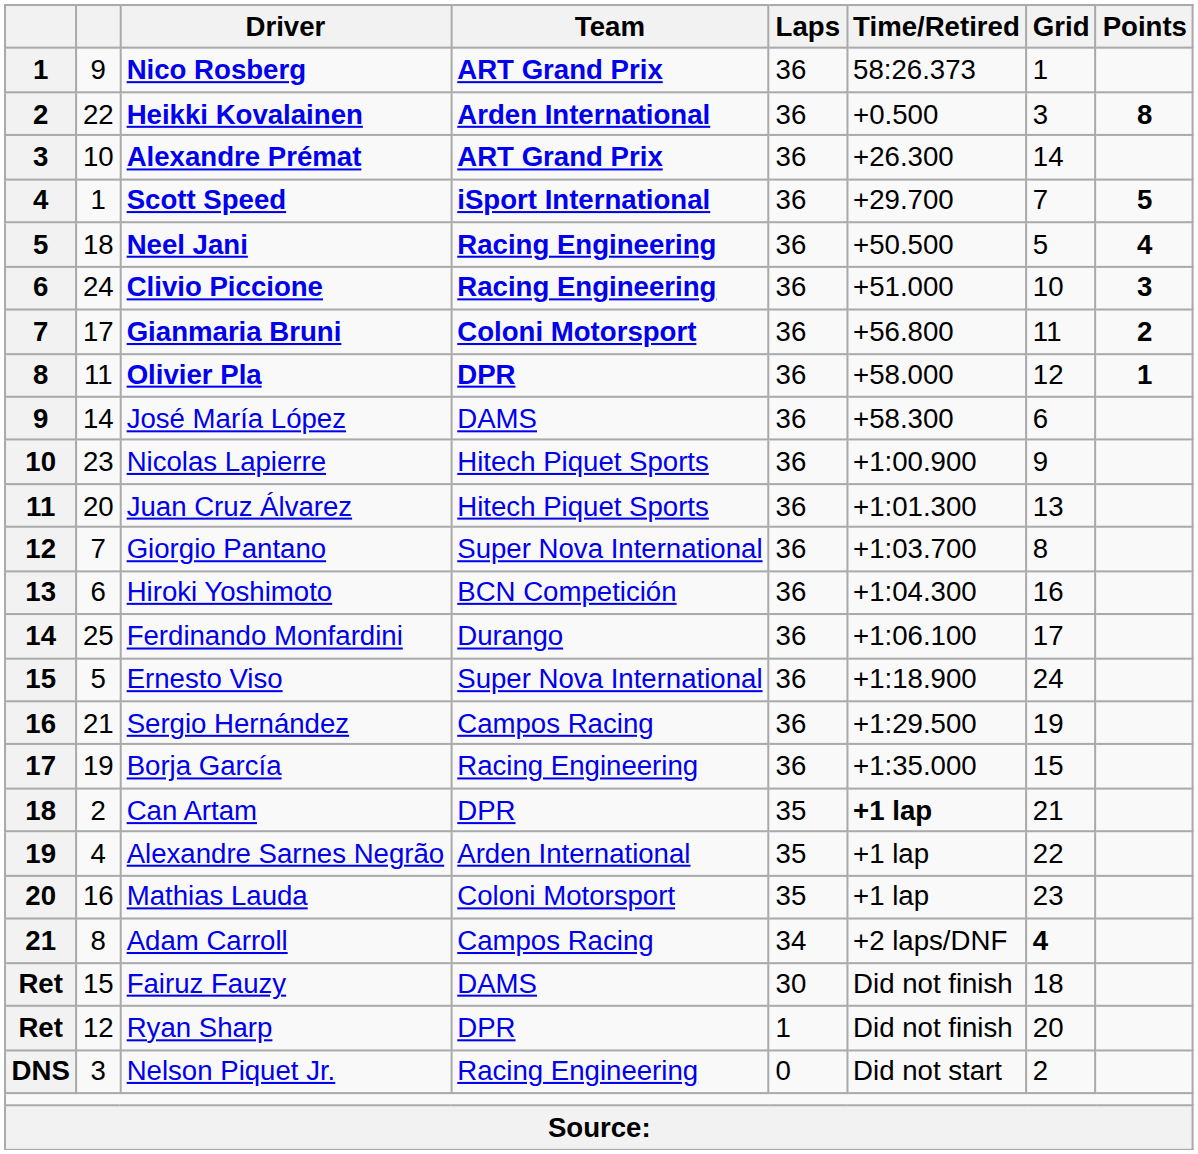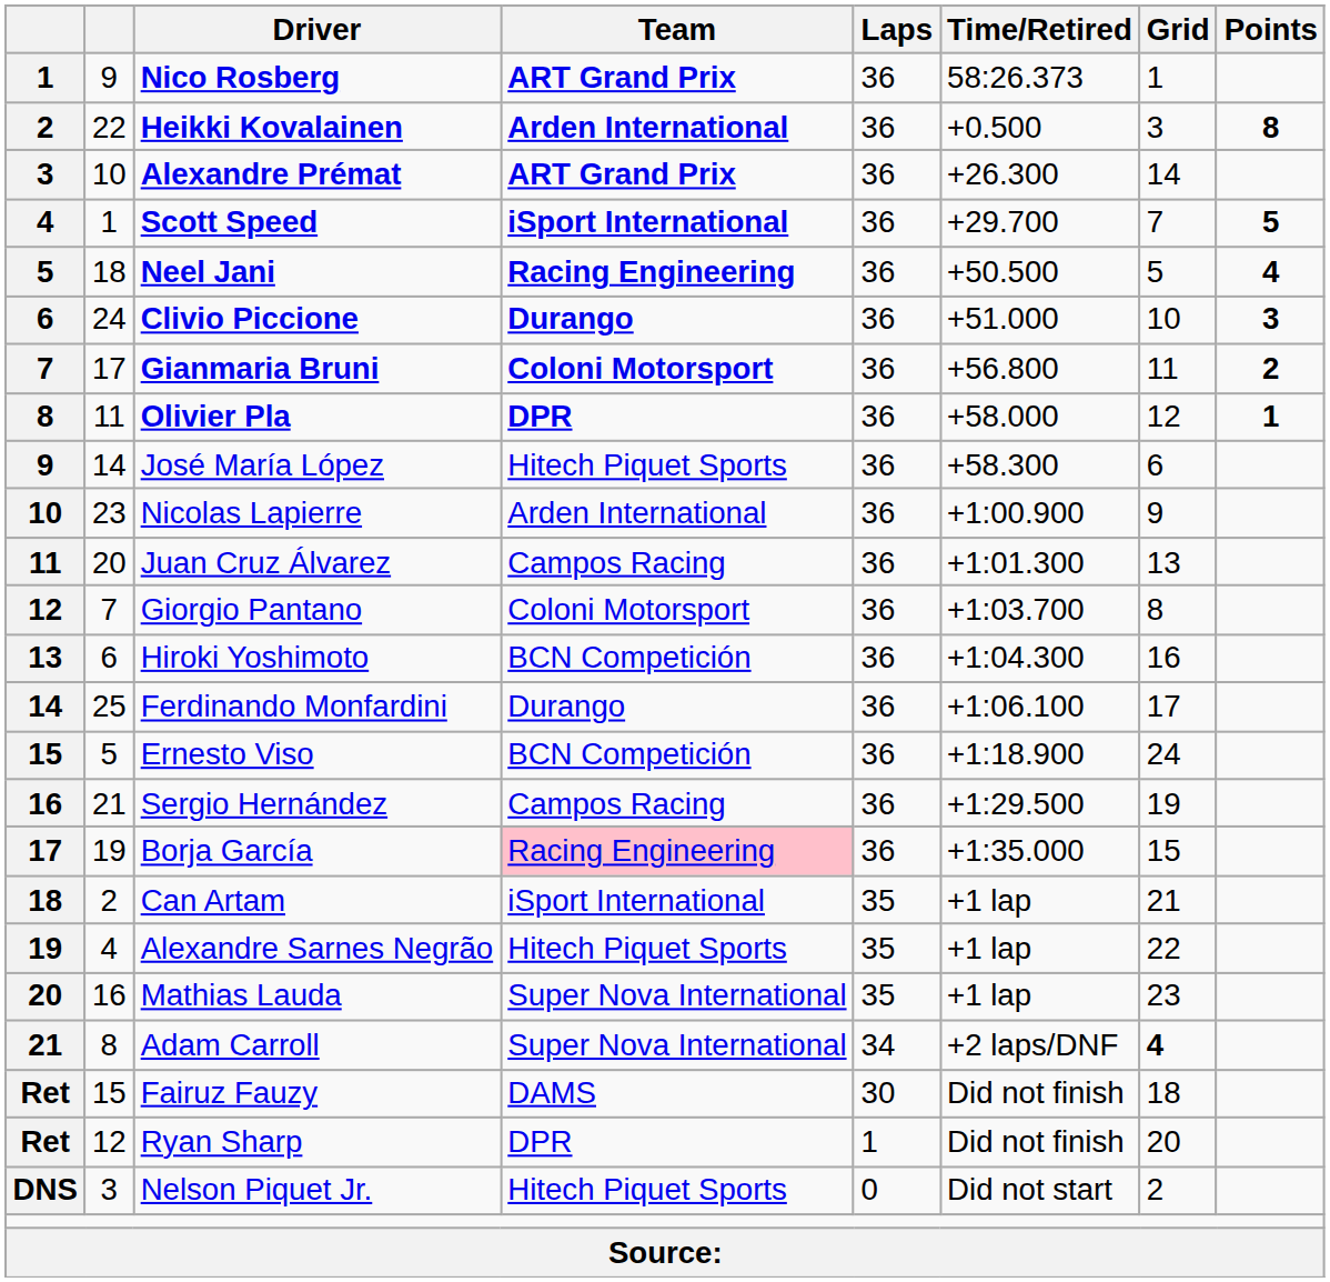 <table class="wikitable" style="font-size:85%">
 <tr>
 <th></th>
 <th></th>
 <th>Driver</th>
 <th>Team</th>
 <th>Laps</th>
 <th>Time/Retired</th>
 <th>Grid</th>
 <th>Points</th>
 </tr>
 <tr>
 <th>1</th>
 <td align="center">9</td>
 <td> <strong><a href='#'>Nico Rosberg</a></strong></td>
 <td><strong><a href='#'>ART Grand Prix</a></strong></td>
 <td>36</td>
 <td>58:26.373</td>
 <td>1</td>
 <td align="center"><strong></strong></td>
 </tr>
 <tr>
 <th>2</th>
 <td align="center">22</td>
 <td> <strong><a href='#'>Heikki Kovalainen</a></strong></td>
 <td><strong><a href='#'>Arden International</a></strong></td>
 <td>36</td>
 <td>+0.500</td>
 <td>3</td>
 <td align="center"><strong>8</strong></td>
 </tr>
 <tr>
 <th>3</th>
 <td align="center">10</td>
 <td> <strong><a href='#'>Alexandre Prémat</a></strong></td>
 <td><strong><a href='#'>ART Grand Prix</a></strong></td>
 <td>36</td>
 <td>+26.300</td>
 <td>14</td>
 <td align="center"><strong></strong></td>
 </tr>
 <tr>
 <th>4</th>
 <td align="center">1</td>
 <td> <strong><a href='#'>Scott Speed</a></strong></td>
 <td><strong><a href='#'>iSport International</a></strong></td>
 <td>36</td>
 <td>+29.700</td>
 <td>7</td>
 <td align="center"><strong>5</strong></td>
 </tr>
 <tr>
 <th>5</th>
 <td align="center">18</td>
 <td> <strong><a href='#'>Neel Jani</a></strong></td>
 <td><strong><a href='#'>Racing Engineering</a></strong></td>
 <td>36</td>
 <td>+50.500</td>
 <td>5</td>
 <td align="center"><strong>4</strong></td>
 </tr>
 <tr>
 <th>6</th>
 <td align="center">24</td>
 <td> <strong><a href='#'>Clivio Piccione</a></strong></td>
-<td><strong><a href='#'>Racing Engineering</a></strong></td>
+<td><strong><a href='#'>Durango</a></strong></td>
 <td>36</td>
 <td>+51.000</td>
 <td>10</td>
 <td align="center"><strong>3</strong></td>
 </tr>
 <tr>
 <th>7</th>
 <td align="center">17</td>
 <td> <strong><a href='#'>Gianmaria Bruni</a></strong></td>
 <td><strong><a href='#'>Coloni Motorsport</a></strong></td>
 <td>36</td>
 <td>+56.800</td>
 <td>11</td>
 <td align="center"><strong>2</strong></td>
 </tr>
 <tr>
 <th>8</th>
 <td align="center">11</td>
 <td> <strong><a href='#'>Olivier Pla</a></strong></td>
 <td><strong><a href='#'>DPR</a></strong></td>
 <td>36</td>
 <td>+58.000</td>
 <td>12</td>
 <td align="center"><strong>1</strong></td>
 </tr>
 <tr>
 <th>9</th>
 <td align="center">14</td>
 <td> <a href='#'>José María López</a></td>
-<td><a href='#'>DAMS</a></td>
+<td><a href='#'>Hitech Piquet Sports</a></td>
 <td>36</td>
 <td>+58.300</td>
 <td>6</td>
 <td></td>
 </tr>
 <tr>
 <th>10</th>
 <td align="center">23</td>
 <td> <a href='#'>Nicolas Lapierre</a></td>
-<td><a href='#'>Hitech Piquet Sports</a></td>
+<td><a href='#'>Arden International</a></td>
 <td>36</td>
 <td>+1:00.900</td>
 <td>9</td>
 <td></td>
 </tr>
 <tr>
 <th>11</th>
 <td align="center">20</td>
 <td> <a href='#'>Juan Cruz Álvarez</a></td>
-<td><a href='#'>Hitech Piquet Sports</a></td>
+<td><a href='#'>Campos Racing</a></td>
 <td>36</td>
 <td>+1:01.300</td>
 <td>13</td>
 <td></td>
 </tr>
 <tr>
 <th>12</th>
 <td align="center">7</td>
 <td> <a href='#'>Giorgio Pantano</a></td>
-<td><a href='#'>Super Nova International</a></td>
+<td><a href='#'>Coloni Motorsport</a></td>
 <td>36</td>
 <td>+1:03.700</td>
 <td>8</td>
 <td></td>
 </tr>
 <tr>
 <th>13</th>
 <td align="center">6</td>
 <td> <a href='#'>Hiroki Yoshimoto</a></td>
 <td><a href='#'>BCN Competición</a></td>
 <td>36</td>
 <td>+1:04.300</td>
 <td>16</td>
 <td></td>
 </tr>
 <tr>
 <th>14</th>
 <td align="center">25</td>
 <td> <a href='#'>Ferdinando Monfardini</a></td>
 <td><a href='#'>Durango</a></td>
 <td>36</td>
 <td>+1:06.100</td>
 <td>17</td>
 <td></td>
 </tr>
 <tr>
 <th>15</th>
 <td align="center">5</td>
 <td> <a href='#'>Ernesto Viso</a></td>
-<td><a href='#'>Super Nova International</a></td>
+<td><a href='#'>BCN Competición</a></td>
 <td>36</td>
 <td>+1:18.900</td>
 <td>24</td>
 <td></td>
 </tr>
 <tr>
 <th>16</th>
 <td align="center">21</td>
 <td> <a href='#'>Sergio Hernández</a></td>
 <td><a href='#'>Campos Racing</a></td>
 <td>36</td>
 <td>+1:29.500</td>
 <td>19</td>
 <td></td>
 </tr>
 <tr>
 <th>17</th>
 <td align="center">19</td>
 <td> <a href='#'>Borja García</a></td>
-<td><a href='#'>Racing Engineering</a></td>
+<td style="background: pink;"><a href='#'>Racing Engineering</a></td>
 <td>36</td>
 <td>+1:35.000</td>
 <td>15</td>
 <td></td>
 </tr>
 <tr>
 <th>18</th>
 <td align="center">2</td>
 <td> <a href='#'>Can Artam</a></td>
-<td><a href='#'>DPR</a></td>
+<td><a href='#'>iSport International</a></td>
 <td>35</td>
-<td><strong>+1 lap</strong></td>
+<td>+1 lap</td>
 <td>21</td>
 <td></td>
 </tr>
 <tr>
 <th>19</th>
 <td align="center">4</td>
 <td> <a href='#'>Alexandre Sarnes Negrão</a></td>
-<td><a href='#'>Arden International</a></td>
+<td><a href='#'>Hitech Piquet Sports</a></td>
 <td>35</td>
 <td>+1 lap</td>
 <td>22</td>
 <td></td>
 </tr>
 <tr>
 <th>20</th>
 <td align="center">16</td>
 <td> <a href='#'>Mathias Lauda</a></td>
-<td><a href='#'>Coloni Motorsport</a></td>
+<td><a href='#'>Super Nova International</a></td>
 <td>35</td>
 <td>+1 lap</td>
 <td>23</td>
 <td></td>
 </tr>
 <tr>
 <th>21</th>
 <td align="center">8</td>
 <td> <a href='#'>Adam Carroll</a></td>
-<td><a href='#'>Campos Racing</a></td>
+<td><a href='#'>Super Nova International</a></td>
 <td>34</td>
 <td>+2 laps/DNF</td>
 <td><strong>4</strong></td>
 <td></td>
 </tr>
 <tr>
 <th>Ret</th>
 <td align="center">15</td>
 <td> <a href='#'>Fairuz Fauzy</a></td>
 <td><a href='#'>DAMS</a></td>
 <td>30</td>
 <td>Did not finish</td>
 <td>18</td>
 <td></td>
 </tr>
 <tr>
 <th>Ret</th>
 <td align="center">12</td>
 <td> <a href='#'>Ryan Sharp</a></td>
 <td><a href='#'>DPR</a></td>
 <td>1</td>
 <td>Did not finish</td>
 <td>20</td>
 <td></td>
 </tr>
 <tr>
 <th>DNS</th>
 <td align="center">3</td>
 <td> <a href='#'>Nelson Piquet Jr.</a></td>
-<td><a href='#'>Racing Engineering</a></td>
+<td><a href='#'>Hitech Piquet Sports</a></td>
 <td>0</td>
 <td>Did not start</td>
 <td>2</td>
 <td></td>
 </tr>
 <tr>
 <td colspan="8"></td>
 </tr>
 <tr>
 <th colspan="8">Source:</th>
 </tr>
 <tr>
 </tr>
 </table>
